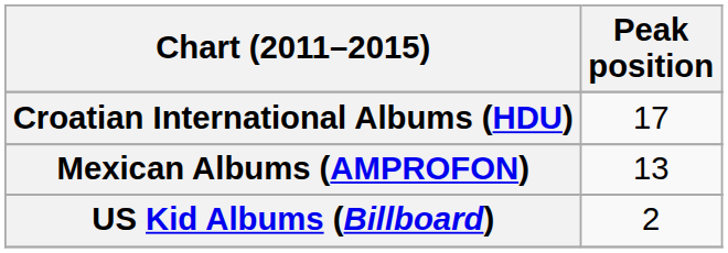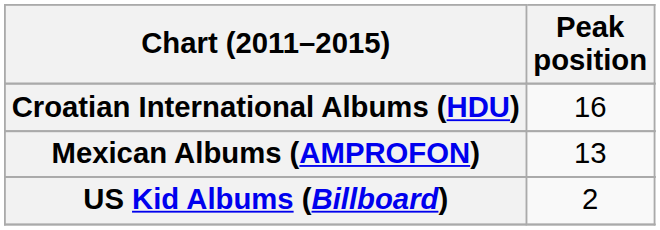 <table class="wikitable sortable plainrowheaders" style="text-align:center">
 <tr>
 <th scope="col">Chart (2011–2015)</th>
 <th scope="col">Peak<br>position</th>
 </tr>
 <tr>
 </tr>
 <tr>
 </tr>
 <tr>
 <th scope="row">Croatian International Albums (<a href='#'>HDU</a>)</th>
-<td>17</td>
+<td>16</td>
 </tr>
 <tr>
 </tr>
 <tr>
 </tr>
 <tr>
 </tr>
 <tr>
 <th scope="row">Mexican Albums (<a href='#'>AMPROFON</a>)</th>
 <td>13</td>
 </tr>
 <tr>
 </tr>
 <tr>
 </tr>
 <tr>
 </tr>
 <tr>
 </tr>
 <tr>
 </tr>
 <tr>
 <th scope="row">US <a href='#'>Kid Albums</a> (<em><a href='#'>Billboard</a></em>)</th>
 <td>2</td>
 </tr>
 <tr>
 </tr>
 </table>
